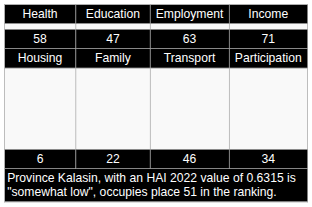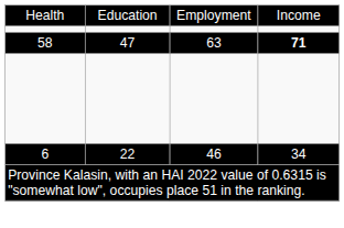 <table class="wikitable floatright" style="width:400px;">
 <tr>
 <td style="text-align:center; width:100px; background:black; color:white;">Health</td>
 <td style="text-align:center; width:100px; background:black; color:white;">Education</td>
 <td style="text-align:center; width:100px; background:black; color:white;">Employment</td>
 <td style="text-align:center; width:100px; background:black; color:white;">Income</td>
 </tr>
 <tr>
 <td></td>
 <td></td>
 <td></td>
 <td></td>
 </tr>
 <tr>
 <td style="text-align:center; background:black; color:white;">58</td>
 <td style="text-align:center; background:black; color:white;">47</td>
 <td style="text-align:center; background:black; color:white;">63</td>
-<td style="text-align:center; background:black; color:white;">71</td>
-</tr>
-<tr>
-<td style="text-align:center; background:black; color:white;">Housing</td>
-<td style="text-align:center; background:black; color:white;">Family</td>
-<td style="text-align:center; background:black; color:white;">Transport</td>
-<td style="text-align:center; background:black; color:white;">Participation</td>
+<td style="text-align:center; background:black; color:white;"><strong>71</strong></td>
 </tr>
 <tr>
 <td style="height:100px;"></td>
 <td></td>
 <td></td>
 <td></td>
 </tr>
 <tr>
 <td style="text-align:center; background:black; color:white;">6</td>
 <td style="text-align:center; background:black; color:white;">22</td>
 <td style="text-align:center; background:black; color:white;">46</td>
 <td style="text-align:center; background:black; color:white;">34</td>
 </tr>
 <tr>
 <td colspan="4"; style="background:black; color:white;">Province Kalasin, with an HAI 2022 value of 0.6315 is "somewhat low", occupies place 51 in the ranking.</td>
 </tr>
 </table>
